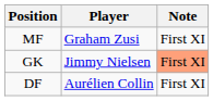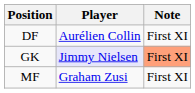 <table class=wikitable>
 <tr>
 <th>Position</th>
 <th>Player</th>
 <th>Note</th>
 </tr>
 <tr>
+<td align=center>DF</td>
+<td> <a href='#'>Aurélien Collin</a></td>
+<td>First XI</td>
+</tr>
+<tr>
+<td align=center>GK</td>
+<td style="background: lavender;"> <a href='#'>Jimmy Nielsen</a></td>
+<td style="background: lightsalmon;">First XI</td>
+</tr>
+<tr>
 <td align=center>MF</td>
 <td> <a href='#'>Graham Zusi</a></td>
 <td>First XI</td>
 </tr>
-<tr>
-<td align=center>GK</td>
-<td> <a href='#'>Jimmy Nielsen</a></td>
-<td style="background: lightsalmon;">First XI</td>
-</tr>
-<tr>
-<td align=center>DF</td>
-<td> <a href='#'>Aurélien Collin</a></td>
-<td>First XI</td>
-</tr>
 </table>
